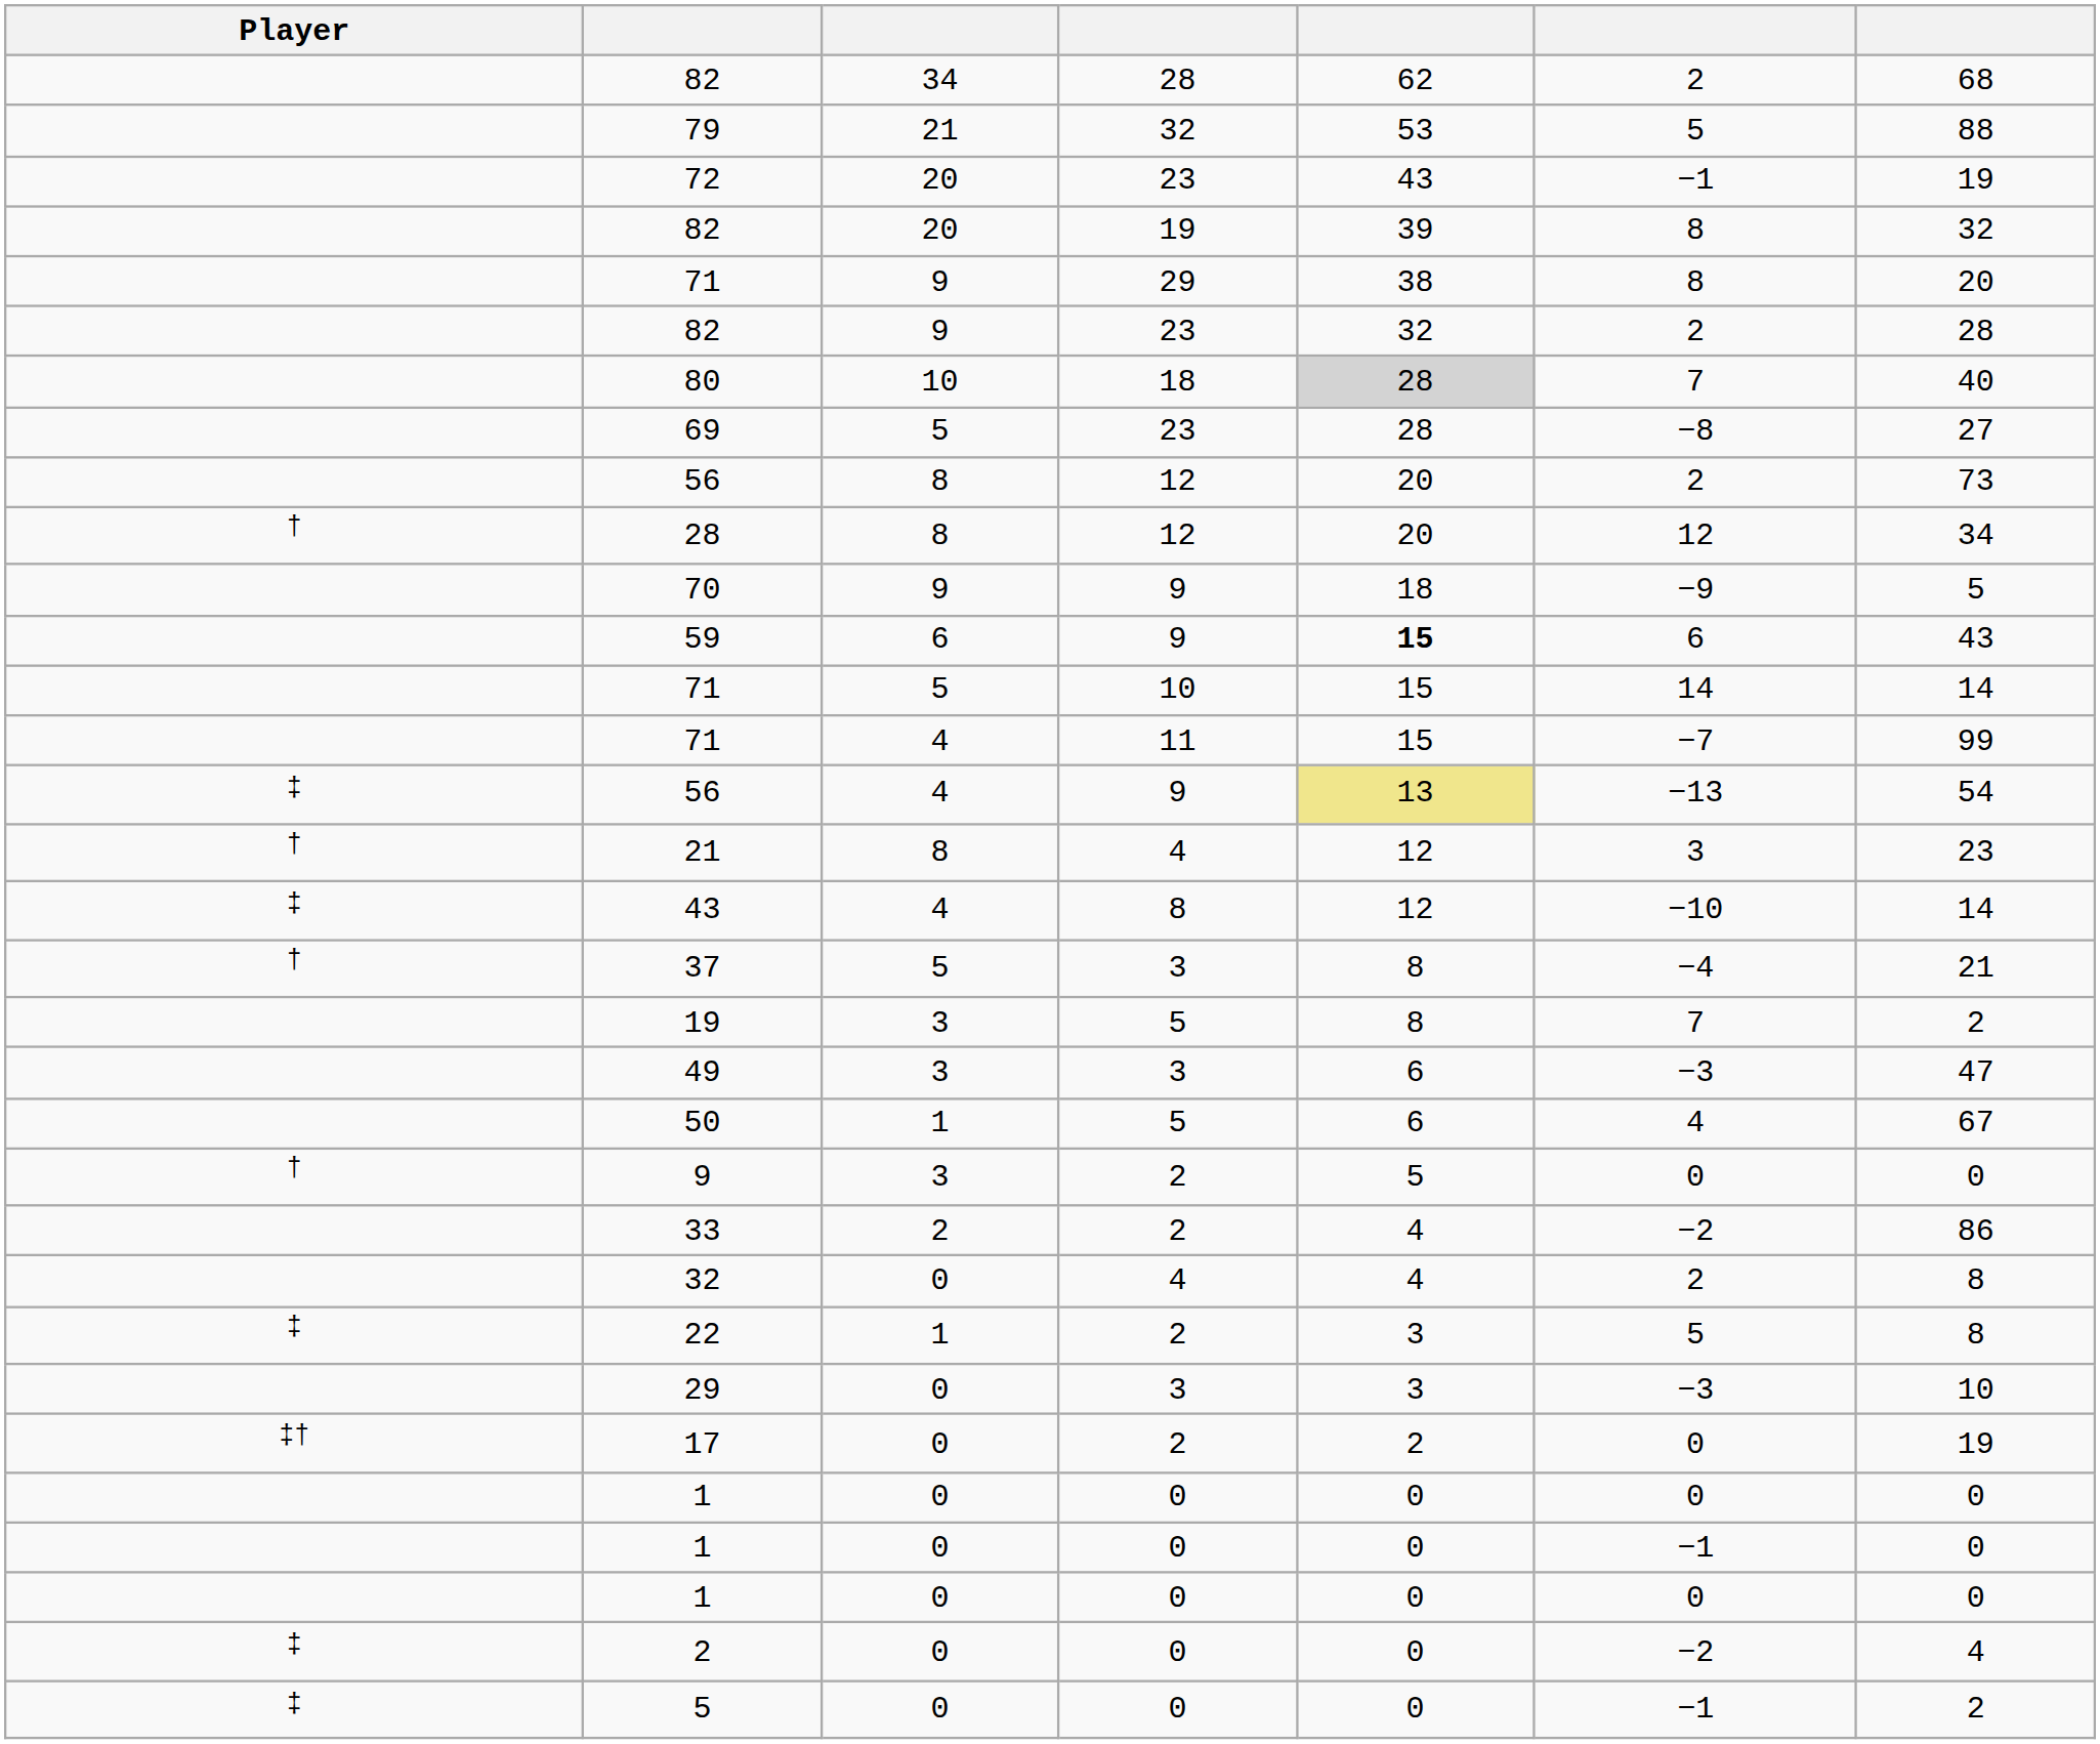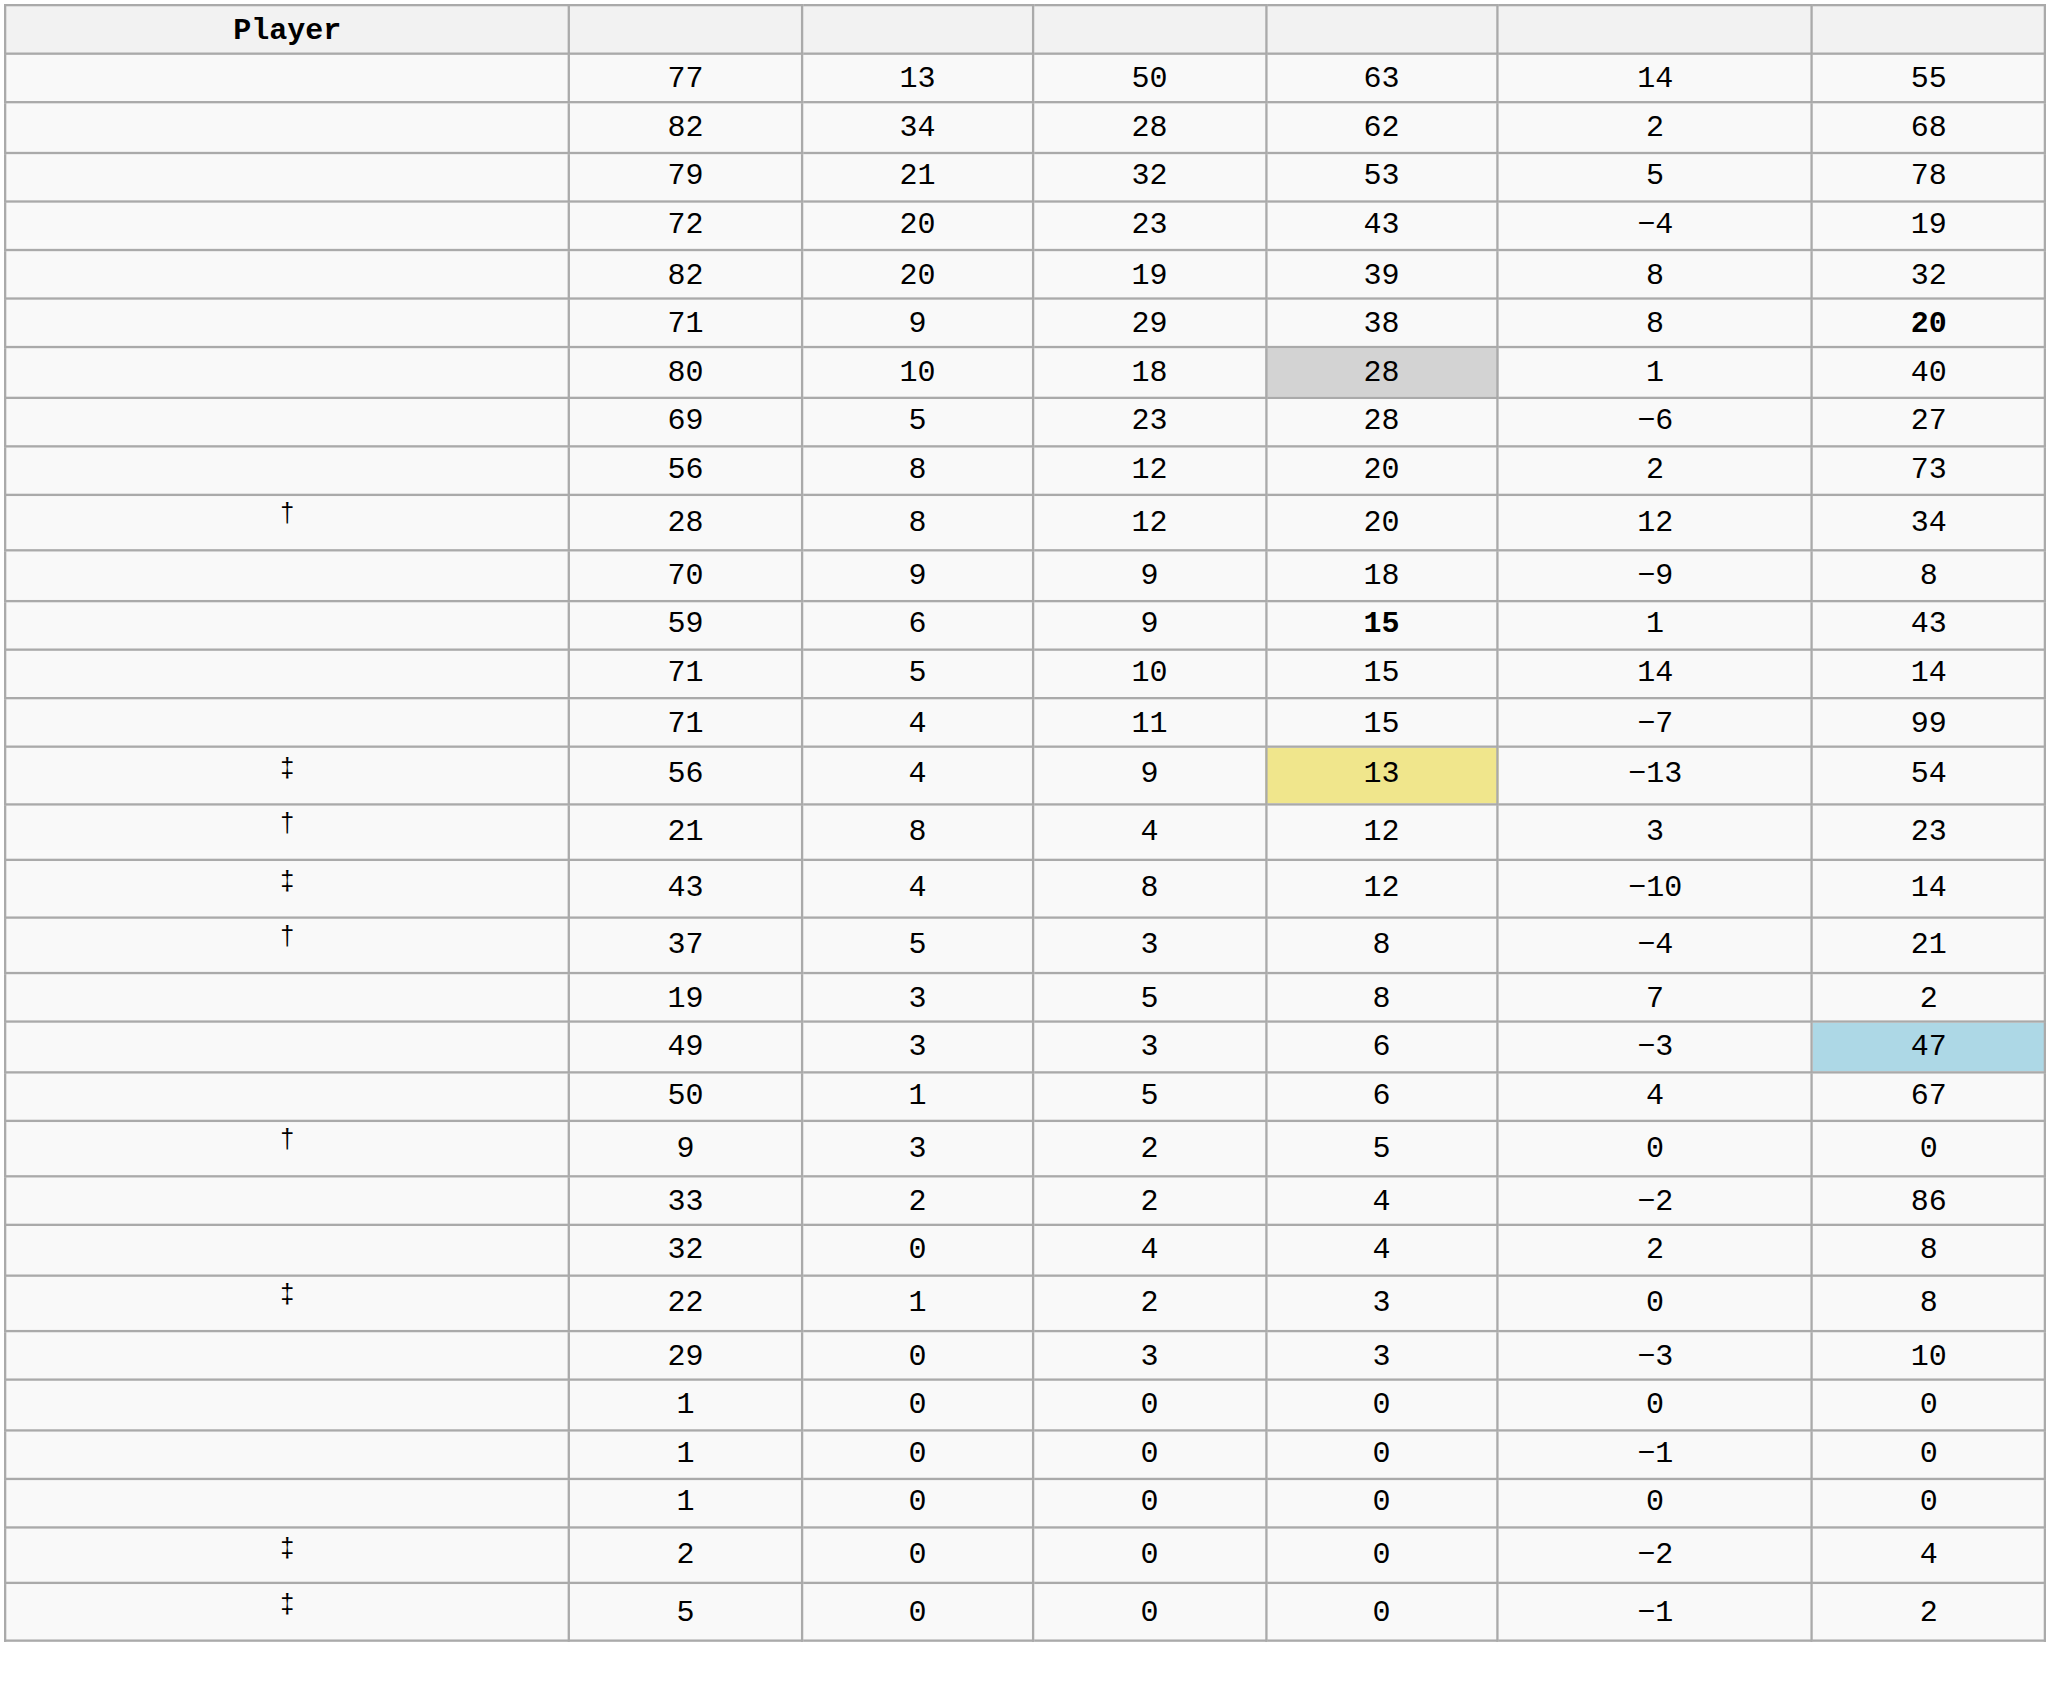 <table class="wikitable sortable" style="width:100%; text-align:center;">
 <tr>
 <th>Player</th>
 <th></th>
 <th></th>
 <th></th>
 <th></th>
 <th data-sort-type="number"></th>
 <th></th>
+</tr>
+<tr>
+<td></td>
+<td>77</td>
+<td>13</td>
+<td>50</td>
+<td>63</td>
+<td>14</td>
+<td>55</td>
 </tr>
 <tr>
 <td></td>
 <td>82</td>
 <td>34</td>
 <td>28</td>
 <td>62</td>
 <td>2</td>
 <td>68</td>
 </tr>
 <tr>
 <td></td>
 <td>79</td>
 <td>21</td>
 <td>32</td>
 <td>53</td>
 <td>5</td>
-<td>88</td>
+<td>78</td>
 </tr>
 <tr>
 <td></td>
 <td>72</td>
 <td>20</td>
 <td>23</td>
 <td>43</td>
-<td>−1</td>
+<td>−4</td>
 <td>19</td>
 </tr>
 <tr>
 <td></td>
 <td>82</td>
 <td>20</td>
 <td>19</td>
 <td>39</td>
 <td>8</td>
 <td>32</td>
 </tr>
 <tr>
 <td></td>
 <td>71</td>
 <td>9</td>
 <td>29</td>
 <td>38</td>
 <td>8</td>
-<td>20</td>
-</tr>
-<tr>
-<td></td>
-<td>82</td>
-<td>9</td>
-<td>23</td>
-<td>32</td>
-<td>2</td>
-<td>28</td>
+<td><strong>20</strong></td>
 </tr>
 <tr>
 <td></td>
 <td>80</td>
 <td>10</td>
 <td>18</td>
 <td style="background: lightgrey;">28</td>
-<td>7</td>
+<td>1</td>
 <td>40</td>
 </tr>
 <tr>
 <td></td>
 <td>69</td>
 <td>5</td>
 <td>23</td>
 <td>28</td>
-<td>−8</td>
+<td>−6</td>
 <td>27</td>
 </tr>
 <tr>
 <td></td>
 <td>56</td>
 <td>8</td>
 <td>12</td>
 <td>20</td>
 <td>2</td>
 <td>73</td>
 </tr>
 <tr>
 <td><sup>†</sup></td>
 <td>28</td>
 <td>8</td>
 <td>12</td>
 <td>20</td>
 <td>12</td>
 <td>34</td>
 </tr>
 <tr>
 <td></td>
 <td>70</td>
 <td>9</td>
 <td>9</td>
 <td>18</td>
 <td>−9</td>
-<td>5</td>
+<td>8</td>
 </tr>
 <tr>
 <td></td>
 <td>59</td>
 <td>6</td>
 <td>9</td>
 <td><strong>15</strong></td>
-<td>6</td>
+<td>1</td>
 <td>43</td>
 </tr>
 <tr>
 <td></td>
 <td>71</td>
 <td>5</td>
 <td>10</td>
 <td>15</td>
 <td>14</td>
 <td>14</td>
 </tr>
 <tr>
 <td></td>
 <td>71</td>
 <td>4</td>
 <td>11</td>
 <td>15</td>
 <td>−7</td>
 <td>99</td>
 </tr>
 <tr>
 <td><sup>‡</sup></td>
 <td>56</td>
 <td>4</td>
 <td>9</td>
 <td style="background: khaki;">13</td>
 <td>−13</td>
 <td>54</td>
 </tr>
 <tr>
 <td><sup>†</sup></td>
 <td>21</td>
 <td>8</td>
 <td>4</td>
 <td>12</td>
 <td>3</td>
 <td>23</td>
 </tr>
 <tr>
 <td><sup>‡</sup></td>
 <td>43</td>
 <td>4</td>
 <td>8</td>
 <td>12</td>
 <td>−10</td>
 <td>14</td>
 </tr>
 <tr>
 <td><sup>†</sup></td>
 <td>37</td>
 <td>5</td>
 <td>3</td>
 <td>8</td>
 <td>−4</td>
 <td>21</td>
 </tr>
 <tr>
 <td></td>
 <td>19</td>
 <td>3</td>
 <td>5</td>
 <td>8</td>
 <td>7</td>
 <td>2</td>
 </tr>
 <tr>
 <td></td>
 <td>49</td>
 <td>3</td>
 <td>3</td>
 <td>6</td>
 <td>−3</td>
-<td>47</td>
+<td style="background: lightblue;">47</td>
 </tr>
 <tr>
 <td></td>
 <td>50</td>
 <td>1</td>
 <td>5</td>
 <td>6</td>
 <td>4</td>
 <td>67</td>
 </tr>
 <tr>
 <td><sup>†</sup></td>
 <td>9</td>
 <td>3</td>
 <td>2</td>
 <td>5</td>
 <td>0</td>
 <td>0</td>
 </tr>
 <tr>
 <td></td>
 <td>33</td>
 <td>2</td>
 <td>2</td>
 <td>4</td>
 <td>−2</td>
 <td>86</td>
 </tr>
 <tr>
 <td></td>
 <td>32</td>
 <td>0</td>
 <td>4</td>
 <td>4</td>
 <td>2</td>
 <td>8</td>
 </tr>
 <tr>
 <td><sup>‡</sup></td>
 <td>22</td>
 <td>1</td>
 <td>2</td>
 <td>3</td>
-<td>5</td>
+<td>0</td>
 <td>8</td>
 </tr>
 <tr>
 <td></td>
 <td>29</td>
 <td>0</td>
 <td>3</td>
 <td>3</td>
 <td>−3</td>
 <td>10</td>
-</tr>
-<tr>
-<td><sup>‡†</sup></td>
-<td>17</td>
-<td>0</td>
-<td>2</td>
-<td>2</td>
-<td>0</td>
-<td>19</td>
 </tr>
 <tr>
 <td></td>
 <td>1</td>
 <td>0</td>
 <td>0</td>
 <td>0</td>
 <td>0</td>
 <td>0</td>
 </tr>
 <tr>
 <td></td>
 <td>1</td>
 <td>0</td>
 <td>0</td>
 <td>0</td>
 <td>−1</td>
 <td>0</td>
 </tr>
 <tr>
 <td></td>
 <td>1</td>
 <td>0</td>
 <td>0</td>
 <td>0</td>
 <td>0</td>
 <td>0</td>
 </tr>
 <tr>
 <td><sup>‡</sup></td>
 <td>2</td>
 <td>0</td>
 <td>0</td>
 <td>0</td>
 <td>−2</td>
 <td>4</td>
 </tr>
 <tr>
 <td><sup>‡</sup></td>
 <td>5</td>
 <td>0</td>
 <td>0</td>
 <td>0</td>
 <td>−1</td>
 <td>2</td>
 </tr>
 </table>
